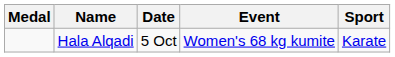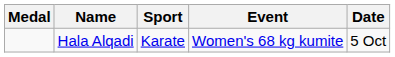 <table class="wikitable sortable"  style="font-size:95%">
 <tr>
 <th>Medal</th>
 <th>Name</th>
+<th>Sport</th>
+<th>Event</th>
 <th>Date</th>
-<th>Event</th>
-<th>Sport</th>
 </tr>
 <tr>
 <td></td>
 <td><a href='#'>Hala Alqadi</a></td>
+<td><a href='#'>Karate</a></td>
+<td><a href='#'>Women's 68 kg kumite</a></td>
 <td>5 Oct</td>
-<td><a href='#'>Women's 68 kg kumite</a></td>
-<td><a href='#'>Karate</a></td>
 </tr>
 </table>
